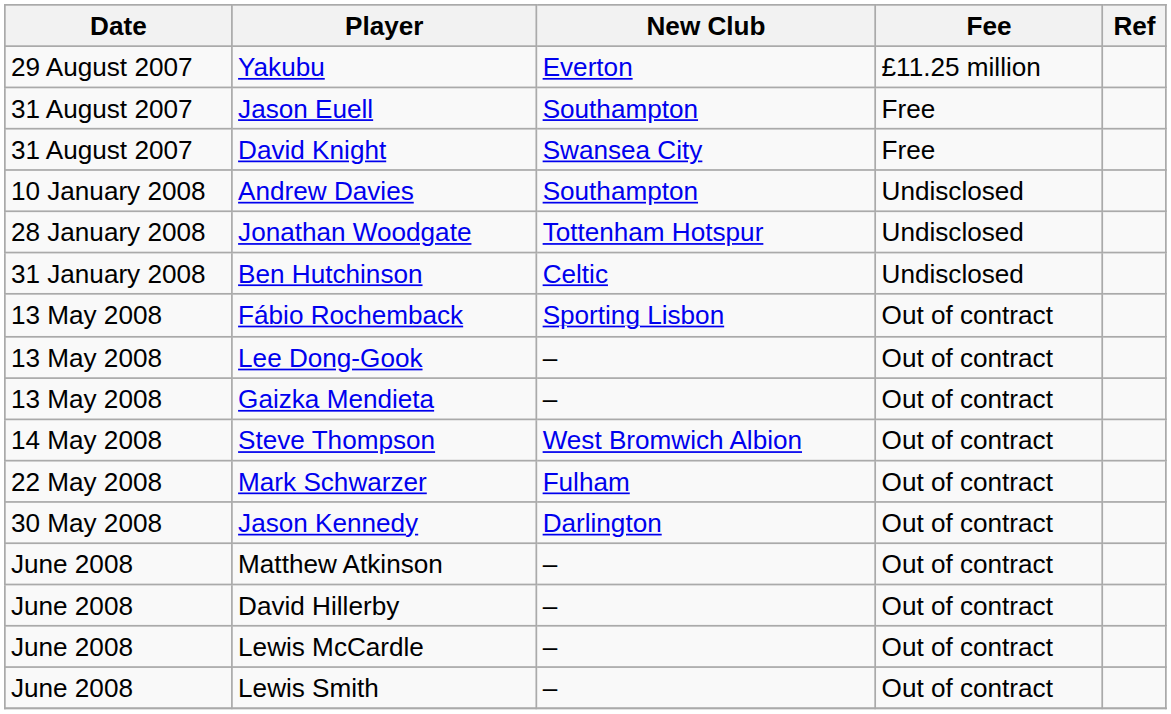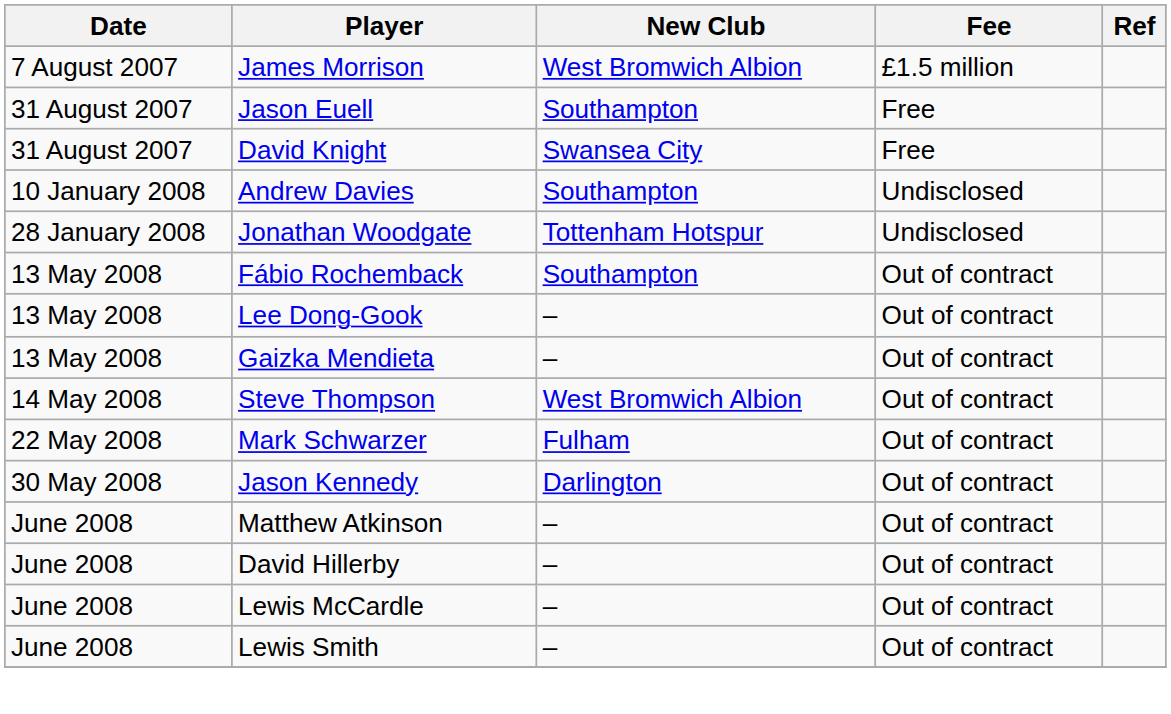 <table class="wikitable" style="font-size:95%;">
 <tr>
 <th width=125px>Date</th>
 <th width=170px>Player</th>
 <th width=190px>New Club</th>
 <th width=125px>Fee</th>
 <th width=30px>Ref</th>
 </tr>
 <tr>
-<td>29 August 2007</td>
-<td> <a href='#'>Yakubu</a></td>
-<td><a href='#'>Everton</a></td>
-<td>£11.25 million</td>
+<td>7 August 2007</td>
+<td> <a href='#'>James Morrison</a></td>
+<td><a href='#'>West Bromwich Albion</a></td>
+<td>£1.5 million</td>
 <td></td>
 </tr>
 <tr>
 <td>31 August 2007</td>
 <td> <a href='#'>Jason Euell</a></td>
 <td><a href='#'>Southampton</a></td>
 <td>Free</td>
 <td></td>
 </tr>
 <tr>
 <td>31 August 2007</td>
 <td> <a href='#'>David Knight</a></td>
 <td><a href='#'>Swansea City</a></td>
 <td>Free</td>
 <td></td>
 </tr>
 <tr>
 <td>10 January 2008</td>
 <td> <a href='#'>Andrew Davies</a></td>
 <td><a href='#'>Southampton</a></td>
 <td>Undisclosed</td>
 <td></td>
 </tr>
 <tr>
 <td>28 January 2008</td>
 <td> <a href='#'>Jonathan Woodgate</a></td>
 <td><a href='#'>Tottenham Hotspur</a></td>
 <td>Undisclosed</td>
 <td></td>
 </tr>
 <tr>
-<td>31 January 2008</td>
-<td> <a href='#'>Ben Hutchinson</a></td>
-<td><a href='#'>Celtic</a></td>
-<td>Undisclosed</td>
-<td></td>
-</tr>
-<tr>
 <td>13 May 2008</td>
 <td> <a href='#'>Fábio Rochemback</a></td>
-<td><a href='#'>Sporting Lisbon</a></td>
+<td><a href='#'>Southampton</a></td>
 <td>Out of contract</td>
 <td></td>
 </tr>
 <tr>
 <td>13 May 2008</td>
 <td> <a href='#'>Lee Dong-Gook</a></td>
 <td>–</td>
 <td>Out of contract</td>
 <td></td>
 </tr>
 <tr>
 <td>13 May 2008</td>
 <td> <a href='#'>Gaizka Mendieta</a></td>
 <td>–</td>
 <td>Out of contract</td>
 <td></td>
 </tr>
 <tr>
 <td>14 May 2008</td>
 <td> <a href='#'>Steve Thompson</a></td>
 <td><a href='#'>West Bromwich Albion</a></td>
 <td>Out of contract</td>
 <td></td>
 </tr>
 <tr>
 <td>22 May 2008</td>
 <td> <a href='#'>Mark Schwarzer</a></td>
 <td><a href='#'>Fulham</a></td>
 <td>Out of contract</td>
 <td></td>
 </tr>
 <tr>
 <td>30 May 2008</td>
 <td> <a href='#'>Jason Kennedy</a></td>
 <td><a href='#'>Darlington</a></td>
 <td>Out of contract</td>
 <td></td>
 </tr>
 <tr>
 <td>June 2008</td>
 <td> Matthew Atkinson</td>
 <td>–</td>
 <td>Out of contract</td>
 <td></td>
 </tr>
 <tr>
 <td>June 2008</td>
 <td> David Hillerby</td>
 <td>–</td>
 <td>Out of contract</td>
 <td></td>
 </tr>
 <tr>
 <td>June 2008</td>
 <td> Lewis McCardle</td>
 <td>–</td>
 <td>Out of contract</td>
 <td></td>
 </tr>
 <tr>
 <td>June 2008</td>
 <td> Lewis Smith</td>
 <td>–</td>
 <td>Out of contract</td>
 <td></td>
 </tr>
 <tr>
 </tr>
 </table>
